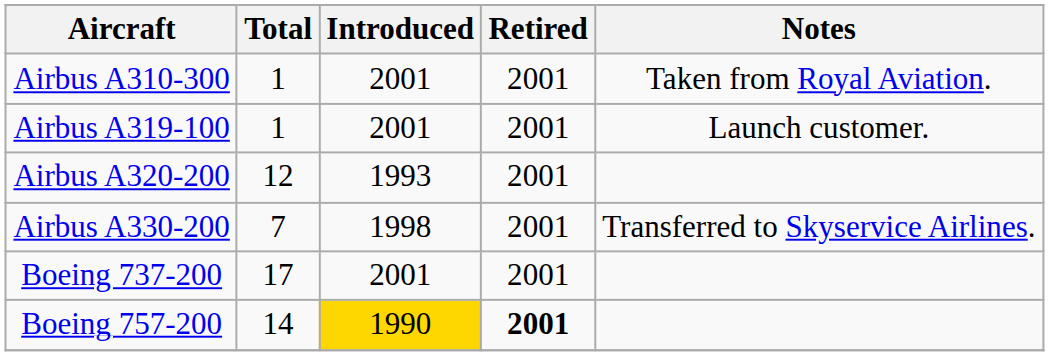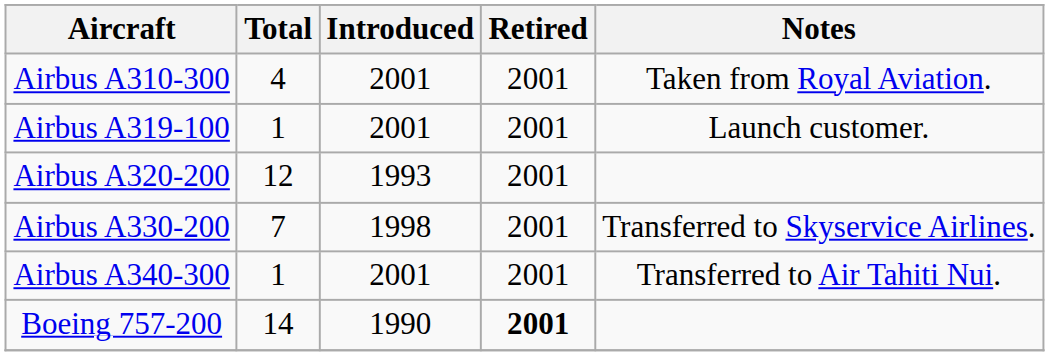 <table class="wikitable" style="margin:0.5em auto; text-align:center">
 <tr>
 <th>Aircraft</th>
 <th>Total</th>
 <th>Introduced</th>
 <th>Retired</th>
 <th>Notes</th>
 </tr>
 <tr>
 <td><a href='#'>Airbus A310-300</a></td>
-<td>1</td>
+<td>4</td>
 <td>2001</td>
 <td>2001</td>
 <td>Taken from <a href='#'>Royal Aviation</a>.</td>
 </tr>
 <tr>
 <td><a href='#'>Airbus A319-100</a></td>
 <td>1</td>
 <td>2001</td>
 <td>2001</td>
 <td>Launch customer.</td>
 </tr>
 <tr>
 <td><a href='#'>Airbus A320-200</a></td>
 <td>12</td>
 <td>1993</td>
 <td>2001</td>
 <td></td>
 </tr>
 <tr>
 <td><a href='#'>Airbus A330-200</a></td>
 <td>7</td>
 <td>1998</td>
 <td>2001</td>
 <td>Transferred to <a href='#'>Skyservice Airlines</a>.</td>
 </tr>
 <tr>
-<td><a href='#'>Boeing 737-200</a></td>
-<td>17</td>
+<td><a href='#'>Airbus A340-300</a></td>
+<td>1</td>
 <td>2001</td>
 <td>2001</td>
-<td></td>
+<td>Transferred to <a href='#'>Air Tahiti Nui</a>.</td>
 </tr>
 <tr>
 <td><a href='#'>Boeing 757-200</a></td>
 <td>14</td>
-<td style="background: gold;">1990</td>
+<td>1990</td>
 <td><strong>2001</strong></td>
 <td></td>
 </tr>
 <tr>
 </tr>
 </table>
